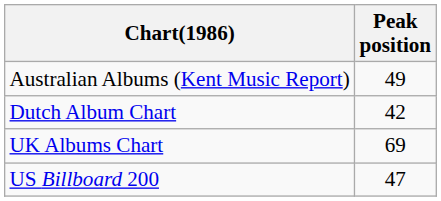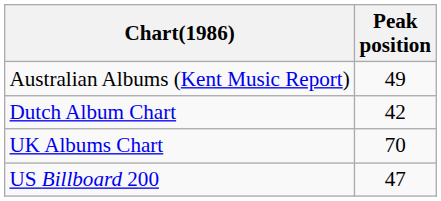 <table class="wikitable sortable" style="text-align:center;">
 <tr>
 <th>Chart(1986)</th>
 <th>Peak<br>position</th>
 </tr>
 <tr>
 <td align="left">Australian Albums (<a href='#'>Kent Music Report</a>)</td>
 <td style="text-align:center;">49</td>
 </tr>
 <tr>
 <td align="left"><a href='#'>Dutch Album Chart</a></td>
 <td>42</td>
 </tr>
 <tr>
 <td align="left"><a href='#'>UK Albums Chart</a></td>
-<td>69</td>
+<td>70</td>
 </tr>
 <tr>
 <td align="left"><a href='#'>US <em>Billboard</em> 200</a></td>
 <td>47</td>
 </tr>
 </table>
